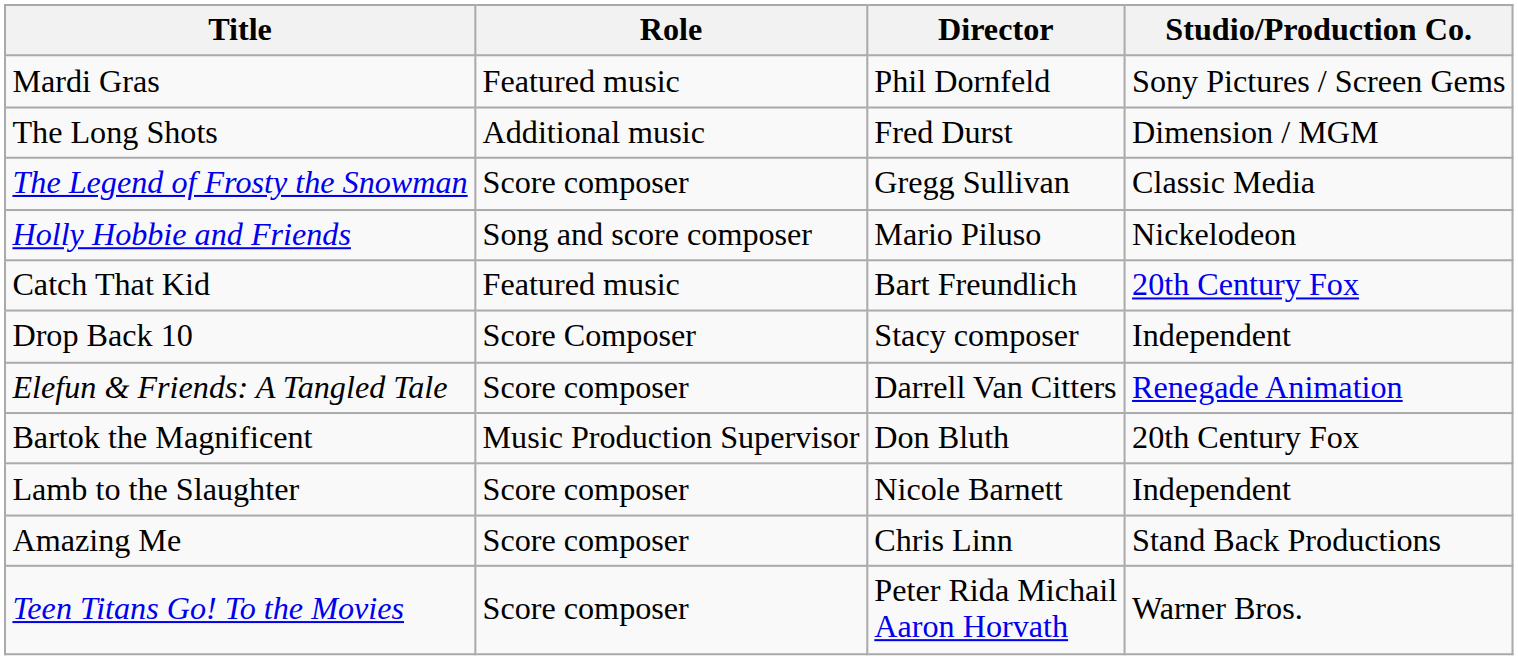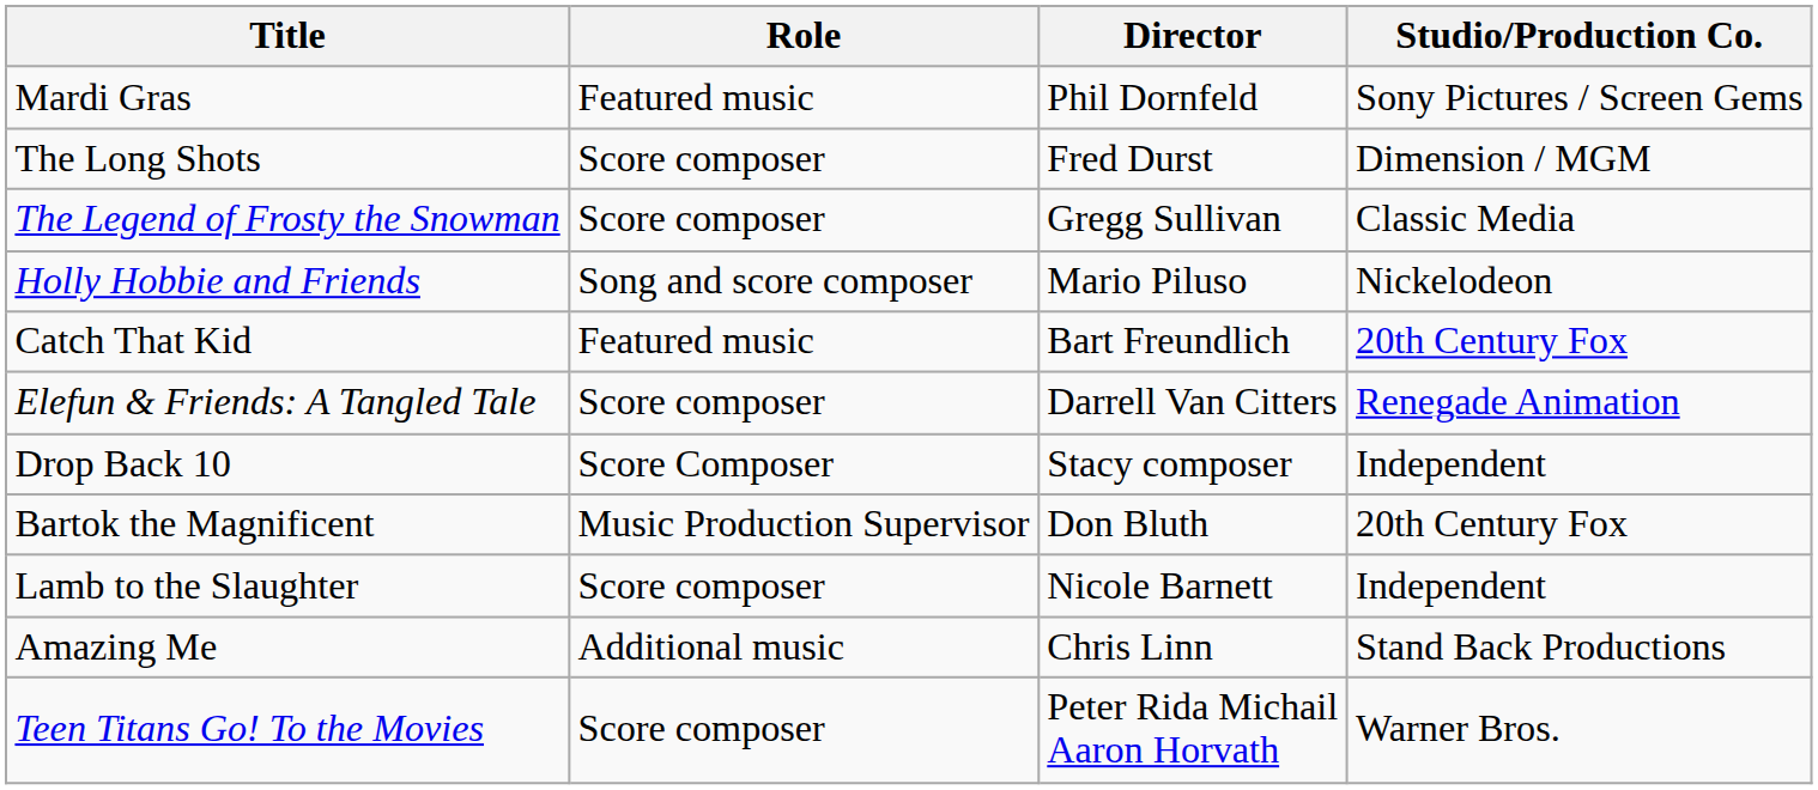 <table class="wikitable">
 <tr>
 <th>Title</th>
 <th>Role</th>
 <th>Director</th>
 <th>Studio/Production Co.</th>
 </tr>
 <tr>
 <td>Mardi Gras</td>
 <td>Featured music</td>
 <td>Phil Dornfeld</td>
 <td>Sony Pictures / Screen Gems</td>
 </tr>
 <tr>
 <td>The Long Shots</td>
-<td>Additional music</td>
+<td>Score composer</td>
 <td>Fred Durst</td>
 <td>Dimension / MGM</td>
 </tr>
 <tr>
 <td><em><a href='#'>The Legend of Frosty the Snowman</a></em></td>
 <td>Score composer</td>
 <td>Gregg Sullivan</td>
 <td>Classic Media</td>
 </tr>
 <tr>
 <td><em><a href='#'>Holly Hobbie and Friends</a></em></td>
 <td>Song and score composer</td>
 <td>Mario Piluso</td>
 <td>Nickelodeon</td>
 </tr>
 <tr>
 <td>Catch That Kid</td>
 <td>Featured music</td>
 <td>Bart Freundlich</td>
 <td><a href='#'>20th Century Fox</a></td>
 </tr>
 <tr>
+<td><em>Elefun & Friends: A Tangled Tale</em></td>
+<td>Score composer</td>
+<td>Darrell Van Citters</td>
+<td><a href='#'>Renegade Animation</a></td>
+</tr>
+<tr>
 <td>Drop Back 10</td>
 <td>Score Composer</td>
 <td>Stacy composer</td>
 <td>Independent</td>
-</tr>
-<tr>
-<td><em>Elefun & Friends: A Tangled Tale</em></td>
-<td>Score composer</td>
-<td>Darrell Van Citters</td>
-<td><a href='#'>Renegade Animation</a></td>
 </tr>
 <tr>
 <td>Bartok the Magnificent</td>
 <td>Music Production Supervisor</td>
 <td>Don Bluth</td>
 <td>20th Century Fox</td>
 </tr>
 <tr>
 <td>Lamb to the Slaughter</td>
 <td>Score composer</td>
 <td>Nicole Barnett</td>
 <td>Independent</td>
 </tr>
 <tr>
 <td>Amazing Me</td>
-<td>Score composer</td>
+<td>Additional music</td>
 <td>Chris Linn</td>
 <td>Stand Back Productions</td>
 </tr>
 <tr>
 <td><em><a href='#'>Teen Titans Go! To the Movies</a></em></td>
 <td>Score composer</td>
 <td>Peter Rida Michail<br><a href='#'>Aaron Horvath</a></td>
 <td>Warner Bros.</td>
 </tr>
 </table>
